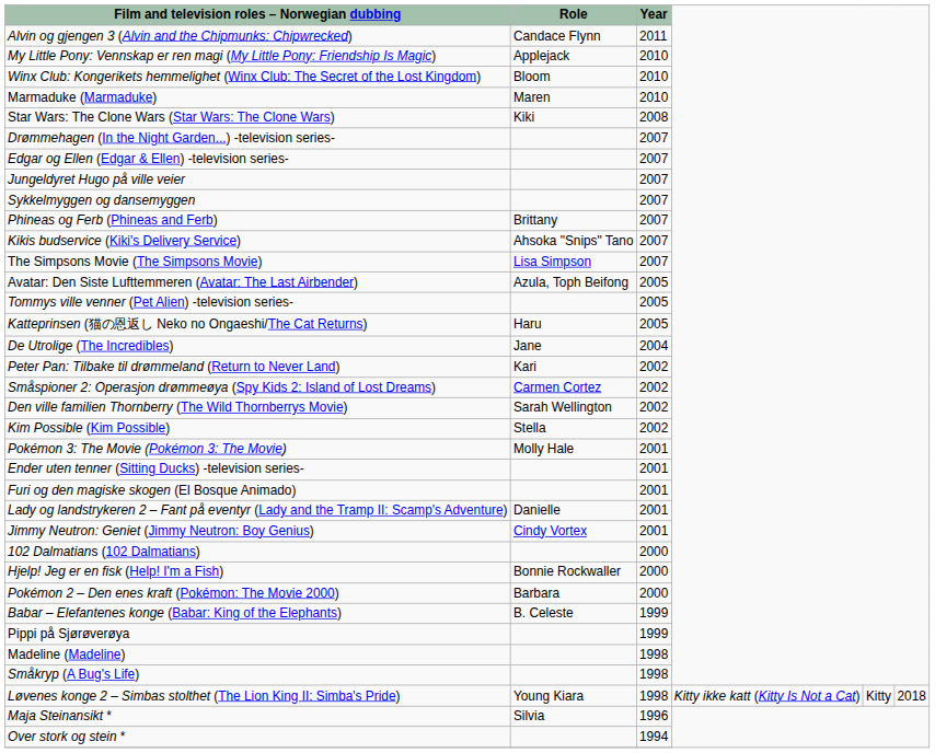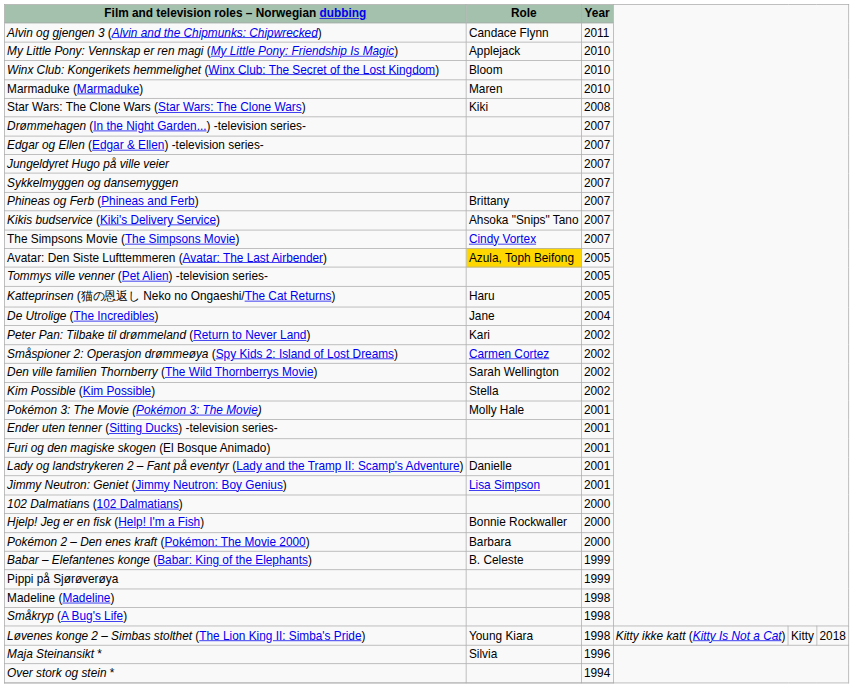 <table class="wikitable unsortable">
 <tr>
 <th style="background: #A3C1AD;">Film and television roles – Norwegian <a href='#'>dubbing</a></th>
 <th style="background: #A3C1AD;">Role</th>
 <th style="background: #A3C1AD;">Year</th>
 </tr>
 <tr>
 <td><em>Alvin og gjengen 3</em> (<em><a href='#'>Alvin and the Chipmunks: Chipwrecked</a></em>)</td>
 <td>Candace Flynn</td>
 <td>2011</td>
 </tr>
 <tr>
 <td><em>My Little Pony: Vennskap er ren magi</em> (<em><a href='#'>My Little Pony: Friendship Is Magic</a></em>)</td>
 <td>Applejack</td>
 <td>2010</td>
 </tr>
 <tr>
 <td><em>Winx Club: Kongerikets hemmelighet</em> (<a href='#'>Winx Club: The Secret of the Lost Kingdom</a>)</td>
 <td>Bloom</td>
 <td>2010</td>
 </tr>
 <tr>
 <td>Marmaduke (<a href='#'>Marmaduke</a>)</td>
 <td>Maren</td>
 <td>2010</td>
 </tr>
 <tr>
 <td>Star Wars: The Clone Wars (<a href='#'>Star Wars: The Clone Wars</a>)</td>
 <td>Kiki</td>
 <td>2008</td>
 </tr>
 <tr>
 <td><em>Drømmehagen</em> (<a href='#'>In the Night Garden...</a>) -television series-</td>
 <td></td>
 <td>2007</td>
 </tr>
 <tr>
 <td><em>Edgar og Ellen</em> (<a href='#'>Edgar & Ellen</a>) -television series-</td>
 <td></td>
 <td>2007</td>
 </tr>
 <tr>
 <td><em>Jungeldyret Hugo på ville veier</em></td>
 <td></td>
 <td>2007</td>
 </tr>
 <tr>
 <td><em>Sykkelmyggen og dansemyggen</em></td>
 <td></td>
 <td>2007</td>
 </tr>
 <tr>
 <td><em>Phineas og Ferb</em> (<a href='#'>Phineas and Ferb</a>)</td>
 <td>Brittany</td>
 <td>2007</td>
 </tr>
 <tr>
 <td><em>Kikis budservice</em> (<a href='#'>Kiki's Delivery Service</a>)</td>
 <td>Ahsoka "Snips" Tano</td>
 <td>2007</td>
 </tr>
 <tr>
 <td>The Simpsons Movie (<a href='#'>The Simpsons Movie</a>)</td>
-<td><a href='#'>Lisa Simpson</a></td>
+<td><a href='#'>Cindy Vortex</a></td>
 <td>2007</td>
 </tr>
 <tr>
 <td>Avatar: Den Siste Lufttemmeren (<a href='#'>Avatar: The Last Airbender</a>)</td>
-<td>Azula, Toph Beifong</td>
+<td style="background: gold;">Azula, Toph Beifong</td>
 <td>2005</td>
 </tr>
 <tr>
 <td><em> Tommys ville venner </em> (<a href='#'>Pet Alien</a>) -television series-</td>
 <td></td>
 <td>2005</td>
 </tr>
 <tr>
 <td><em>Katteprinsen </em> (猫の恩返し Neko no Ongaeshi/<a href='#'>The Cat Returns</a>)</td>
 <td>Haru</td>
 <td>2005</td>
 </tr>
 <tr>
 <td><em>De Utrolige</em> (<a href='#'>The Incredibles</a>)</td>
 <td>Jane</td>
 <td>2004</td>
 </tr>
 <tr>
 <td><em>Peter Pan: Tilbake til drømmeland</em> (<a href='#'>Return to Never Land</a>)</td>
 <td>Kari</td>
 <td>2002</td>
 </tr>
 <tr>
 <td><em>Småspioner 2: Operasjon drømmeøya</em> (<a href='#'>Spy Kids 2: Island of Lost Dreams</a>)</td>
 <td><a href='#'>Carmen Cortez</a></td>
 <td>2002</td>
 </tr>
 <tr>
 <td><em>Den ville familien Thornberry</em> (<a href='#'>The Wild Thornberrys Movie</a>)</td>
 <td>Sarah Wellington</td>
 <td>2002</td>
 </tr>
 <tr>
 <td><em>Kim Possible</em> (<a href='#'>Kim Possible</a>)</td>
 <td>Stella</td>
 <td>2002</td>
 </tr>
 <tr>
 <td><em>Pokémon 3: The Movie (<a href='#'>Pokémon 3: The Movie</a>)</em></td>
 <td>Molly Hale</td>
 <td>2001</td>
 </tr>
 <tr>
 <td><em>Ender uten tenner</em> (<a href='#'>Sitting Ducks</a>) -television series-</td>
 <td></td>
 <td>2001</td>
 </tr>
 <tr>
 <td><em>Furi og den magiske skogen</em> (El Bosque Animado)</td>
 <td></td>
 <td>2001</td>
 </tr>
 <tr>
 <td><em>Lady og landstrykeren 2 – Fant på eventyr</em> (<a href='#'>Lady and the Tramp II: Scamp's Adventure</a>)</td>
 <td>Danielle</td>
 <td>2001</td>
 </tr>
 <tr>
 <td><em>Jimmy Neutron: Geniet</em> (<a href='#'>Jimmy Neutron: Boy Genius</a>)</td>
-<td><a href='#'>Cindy Vortex</a></td>
+<td><a href='#'>Lisa Simpson</a></td>
 <td>2001</td>
 </tr>
 <tr>
 <td><em>102 Dalmatian</em>s (<a href='#'>102 Dalmatians</a>)</td>
 <td></td>
 <td>2000</td>
 </tr>
 <tr>
 <td><em>Hjelp! Jeg er en fisk</em> (<a href='#'>Help! I'm a Fish</a>)</td>
 <td>Bonnie Rockwaller</td>
 <td>2000</td>
 </tr>
 <tr>
 <td><em>Pokémon 2 – Den enes kraft</em> (<a href='#'>Pokémon: The Movie 2000</a>)</td>
 <td>Barbara</td>
 <td>2000</td>
 </tr>
 <tr>
 <td><em>Babar – Elefantenes konge</em> (<a href='#'>Babar: King of the Elephants</a>)</td>
 <td>B. Celeste</td>
 <td>1999</td>
 </tr>
 <tr>
 <td>Pippi på Sjørøverøya</td>
 <td></td>
 <td>1999</td>
 </tr>
 <tr>
 <td>Madeline (<a href='#'>Madeline</a>)</td>
 <td></td>
 <td>1998</td>
 </tr>
 <tr>
 <td><em>Småkryp</em> (<a href='#'>A Bug's Life</a>)</td>
 <td></td>
 <td>1998</td>
 </tr>
 <tr>
 <td><em>Løvenes konge 2 – Simbas stolthet</em> (<a href='#'>The Lion King II: Simba's Pride</a>)</td>
 <td>Young Kiara</td>
 <td>1998</td>
 <td><em>Kitty ikke katt</em> (<em><a href='#'>Kitty Is Not a Cat</a></em>)</td>
 <td>Kitty</td>
 <td>2018</td>
 </tr>
 <tr>
 <td><em>Maja Steinansikt</em> *</td>
 <td>Silvia</td>
 <td>1996</td>
 </tr>
 <tr>
 <td><em>Over stork og stein</em> *</td>
 <td></td>
 <td>1994</td>
 </tr>
 <tr>
 </tr>
 </table>
